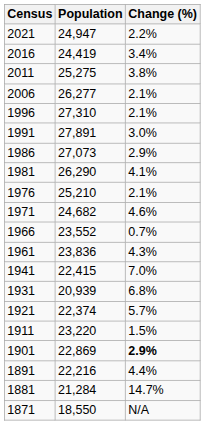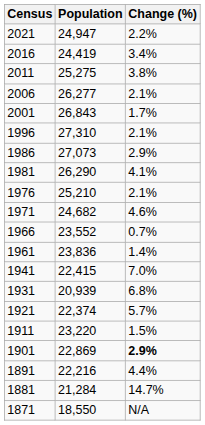 <table class="wikitable">
 <tr>
 <th>Census</th>
 <th>Population</th>
 <th>Change (%)</th>
 </tr>
 <tr>
 <td>2021</td>
 <td>24,947</td>
 <td>2.2%</td>
 </tr>
 <tr>
 <td>2016</td>
 <td>24,419</td>
 <td>3.4%</td>
 </tr>
 <tr>
 <td>2011</td>
 <td>25,275</td>
 <td>3.8%</td>
 </tr>
 <tr>
 <td>2006</td>
 <td>26,277</td>
 <td>2.1%</td>
 </tr>
 <tr>
+<td>2001</td>
+<td>26,843</td>
+<td>1.7%</td>
+</tr>
+<tr>
 <td>1996</td>
 <td>27,310</td>
 <td>2.1%</td>
-</tr>
-<tr>
-<td>1991</td>
-<td>27,891</td>
-<td>3.0%</td>
 </tr>
 <tr>
 <td>1986</td>
 <td>27,073</td>
 <td>2.9%</td>
 </tr>
 <tr>
 <td>1981</td>
 <td>26,290</td>
 <td>4.1%</td>
 </tr>
 <tr>
 <td>1976</td>
 <td>25,210</td>
 <td>2.1%</td>
 </tr>
 <tr>
 <td>1971</td>
 <td>24,682</td>
 <td>4.6%</td>
 </tr>
 <tr>
 <td>1966</td>
 <td>23,552</td>
 <td>0.7%</td>
 </tr>
 <tr>
 <td>1961</td>
 <td>23,836</td>
-<td>4.3%</td>
+<td>1.4%</td>
 </tr>
 <tr>
 <td>1941</td>
 <td>22,415</td>
 <td>7.0%</td>
 </tr>
 <tr>
 <td>1931</td>
 <td>20,939</td>
 <td>6.8%</td>
 </tr>
 <tr>
 <td>1921</td>
 <td>22,374</td>
 <td>5.7%</td>
 </tr>
 <tr>
 <td>1911</td>
 <td>23,220</td>
 <td>1.5%</td>
 </tr>
 <tr>
 <td>1901</td>
 <td>22,869</td>
 <td><strong>2.9%</strong></td>
 </tr>
 <tr>
 <td>1891</td>
 <td>22,216</td>
 <td>4.4%</td>
 </tr>
 <tr>
 <td>1881</td>
 <td>21,284</td>
 <td>14.7%</td>
 </tr>
 <tr>
 <td>1871</td>
 <td>18,550</td>
 <td>N/A</td>
 </tr>
 </table>
